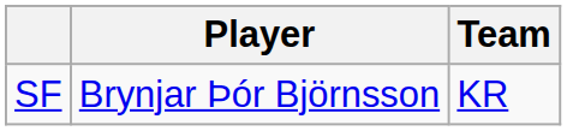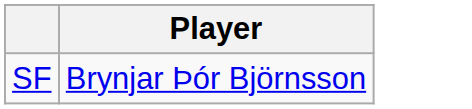 <table class="wikitable">
 <tr>
 <th align="center"></th>
 <th align="center">Player</th>
-<th align="center">Team</th>
 </tr>
 <tr>
 <td align=center><a href='#'>SF</a></td>
 <td> <a href='#'>Brynjar Þór Björnsson</a></td>
-<td><a href='#'>KR</a></td>
 </tr>
 </table>
